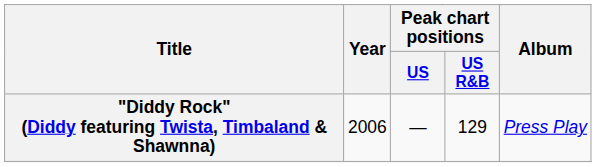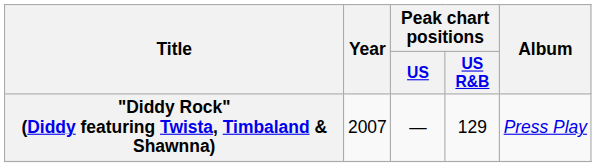 <table class="wikitable plainrowheaders" style="text-align:center;" border="1">
 <tr>
 <th scope="col" rowspan="2" style="width:19em;">Title</th>
 <th scope="col" rowspan="2">Year</th>
 <th scope="col" colspan="2">Peak chart positions</th>
 <th scope="col" rowspan="2">Album</th>
 </tr>
 <tr>
 <th style="width:3em; font-size:90%"><a href='#'>US</a></th>
 <th style="width:3em; font-size:90%"><a href='#'>US<br>R&B</a></th>
 </tr>
 <tr>
 <th scope="row">"Diddy Rock"<br><span>(<a href='#'>Diddy</a> featuring <a href='#'>Twista</a>, <a href='#'>Timbaland</a> & Shawnna)</span></th>
-<td>2006</td>
+<td>2007</td>
 <td>—</td>
 <td>129</td>
 <td><em><a href='#'>Press Play</a></em></td>
 </tr>
 <tr>
 </tr>
 </table>
